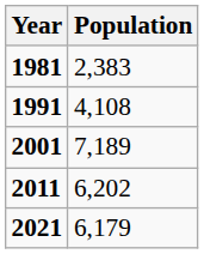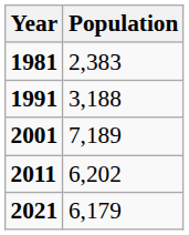 <table class=wikitable>
 <tr>
 <th>Year</th>
 <th>Population</th>
 </tr>
 <tr>
 <td><strong>1981</strong></td>
 <td>2,383</td>
 </tr>
 <tr>
 <td><strong>1991</strong></td>
-<td>4,108</td>
+<td>3,188</td>
 </tr>
 <tr>
 <td><strong>2001</strong></td>
 <td>7,189</td>
 </tr>
 <tr>
 <td><strong>2011</strong></td>
 <td>6,202</td>
 </tr>
 <tr>
 <td><strong>2021</strong></td>
 <td>6,179</td>
 </tr>
 </table>
